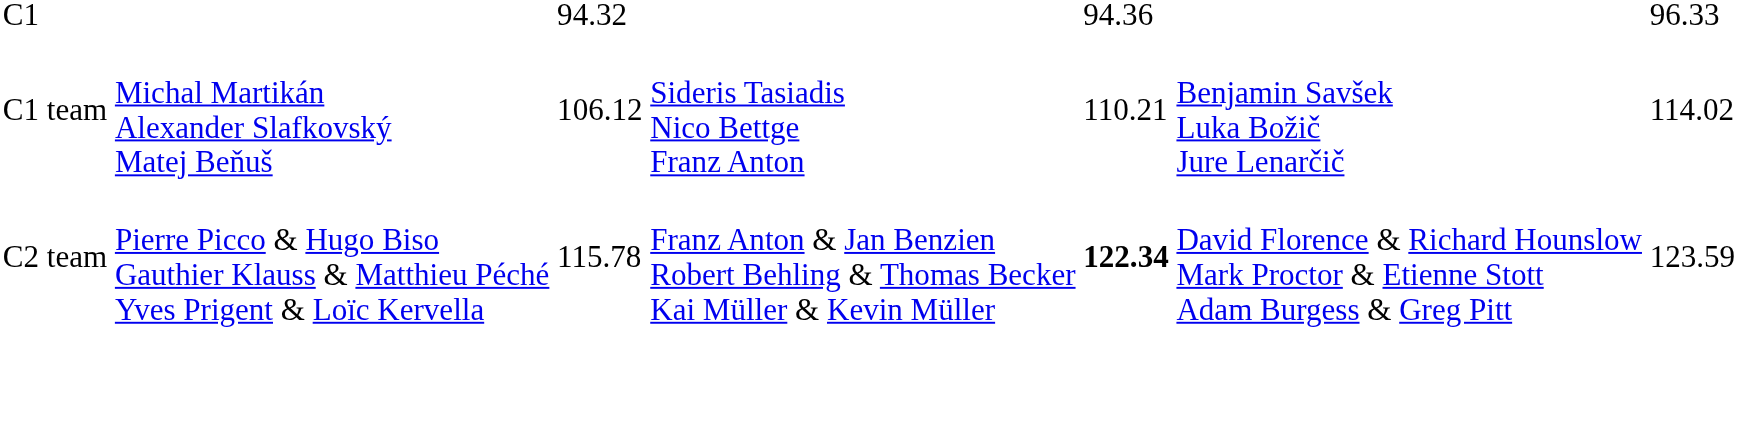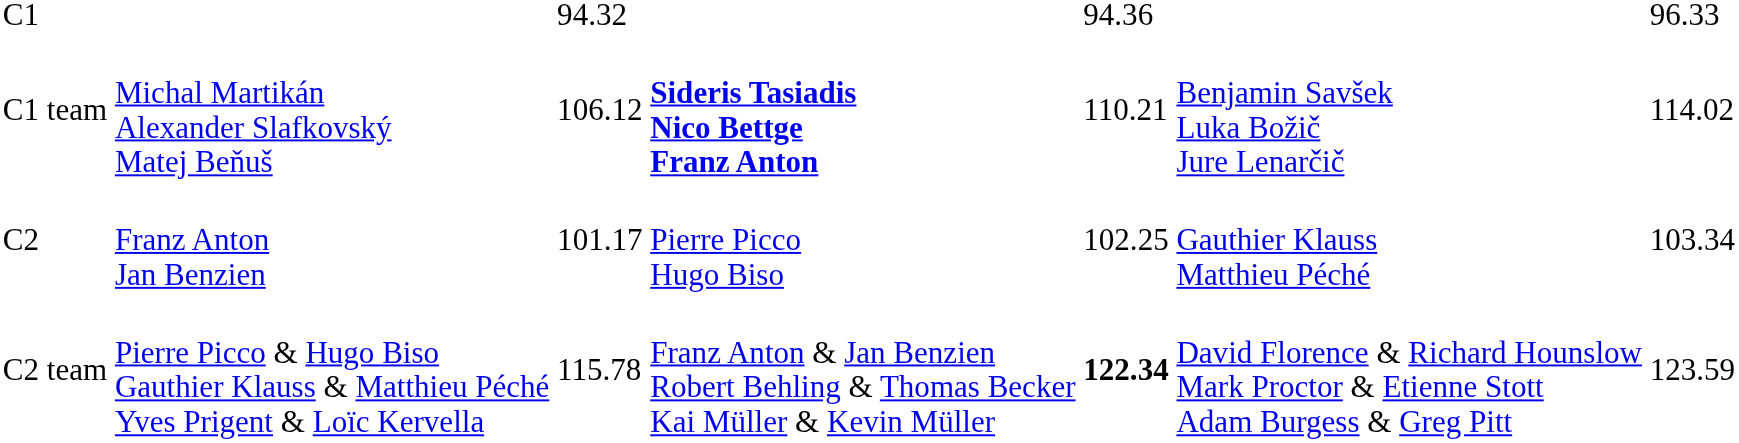 <table>
 <tr>
 <td>C1</td>
 <td></td>
 <td>94.32</td>
 <td></td>
 <td>94.36</td>
 <td></td>
 <td>96.33</td>
 </tr>
 <tr>
 <td>C1 team</td>
 <td><br><a href='#'>Michal Martikán</a><br><a href='#'>Alexander Slafkovský</a><br><a href='#'>Matej Beňuš</a></td>
 <td>106.12</td>
-<td><br><a href='#'>Sideris Tasiadis</a><br><a href='#'>Nico Bettge</a><br><a href='#'>Franz Anton</a></td>
+<td><strong><br><a href='#'>Sideris Tasiadis</a><br><a href='#'>Nico Bettge</a><br><a href='#'>Franz Anton</a></strong></td>
 <td>110.21</td>
 <td><br><a href='#'>Benjamin Savšek</a><br><a href='#'>Luka Božič</a><br><a href='#'>Jure Lenarčič</a></td>
 <td>114.02</td>
+</tr>
+<tr>
+<td>C2</td>
+<td><br><a href='#'>Franz Anton</a><br><a href='#'>Jan Benzien</a></td>
+<td>101.17</td>
+<td><br><a href='#'>Pierre Picco</a><br><a href='#'>Hugo Biso</a></td>
+<td>102.25</td>
+<td><br><a href='#'>Gauthier Klauss</a><br><a href='#'>Matthieu Péché</a></td>
+<td>103.34</td>
 </tr>
 <tr>
 <td>C2 team</td>
 <td><br><a href='#'>Pierre Picco</a> & <a href='#'>Hugo Biso</a><br><a href='#'>Gauthier Klauss</a> & <a href='#'>Matthieu Péché</a><br><a href='#'>Yves Prigent</a> & <a href='#'>Loïc Kervella</a></td>
 <td>115.78</td>
 <td><br><a href='#'>Franz Anton</a> & <a href='#'>Jan Benzien</a><br><a href='#'>Robert Behling</a> & <a href='#'>Thomas Becker</a><br><a href='#'>Kai Müller</a> & <a href='#'>Kevin Müller</a></td>
 <td><strong>122.34</strong></td>
 <td><br><a href='#'>David Florence</a> & <a href='#'>Richard Hounslow</a><br><a href='#'>Mark Proctor</a> & <a href='#'>Etienne Stott</a><br><a href='#'>Adam Burgess</a> & <a href='#'>Greg Pitt</a></td>
 <td>123.59</td>
 </tr>
 </table>
